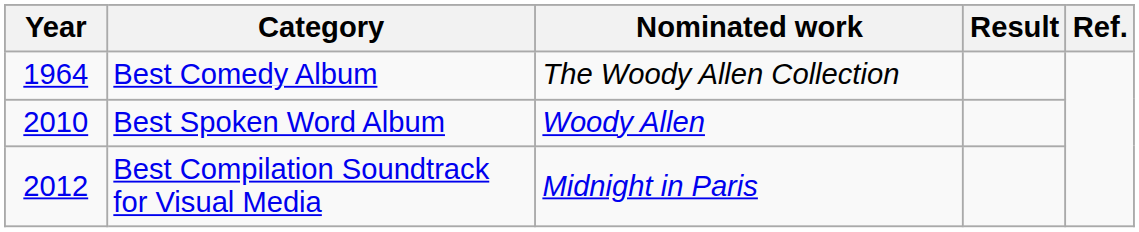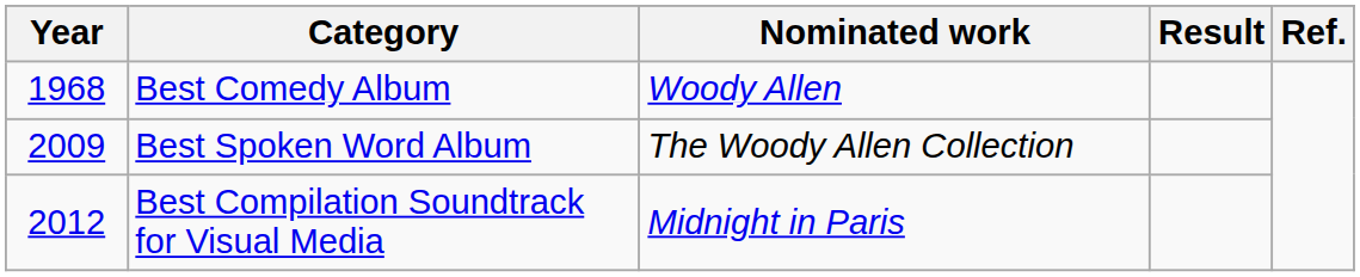 <table class="wikitable unsortable plainrowheaders" Style=font-size:98%>
 <tr>
 <th scope="col" style="width:9%;">Year</th>
 <th scope="col" style="width:20em;">Category</th>
 <th scope="col" style="width:20em;">Nominated work</th>
 <th scope="col" style="width:2em;">Result</th>
 <th scope="col" style="width:4%;" class="unsortable">Ref.</th>
 </tr>
 <tr>
-<td style="text-align:center;"><a href='#'>1964</a></td>
+<td style="text-align:center;"><a href='#'>1968</a></td>
 <td><a href='#'>Best Comedy Album</a></td>
-<td><em>The Woody Allen Collection</em></td>
+<td><em><a href='#'>Woody Allen</a></em></td>
 <td></td>
 <td rowspan="3"></td>
 </tr>
 <tr>
-<td style="text-align:center;"><a href='#'>2010</a></td>
+<td style="text-align:center;"><a href='#'>2009</a></td>
 <td><a href='#'>Best Spoken Word Album</a></td>
-<td><em><a href='#'>Woody Allen</a></em></td>
+<td><em>The Woody Allen Collection</em></td>
 <td></td>
 </tr>
 <tr>
 <td style="text-align:center;"><a href='#'>2012</a></td>
 <td><a href='#'>Best Compilation Soundtrack for Visual Media</a></td>
 <td><em><a href='#'>Midnight in Paris</a></em></td>
 <td></td>
 </tr>
 </table>
